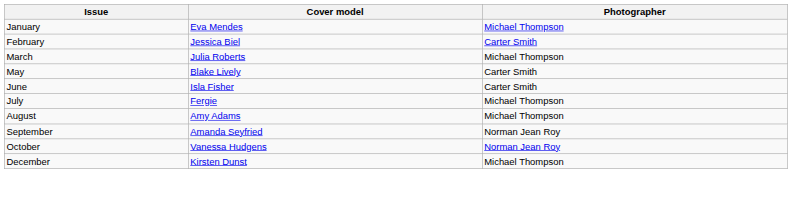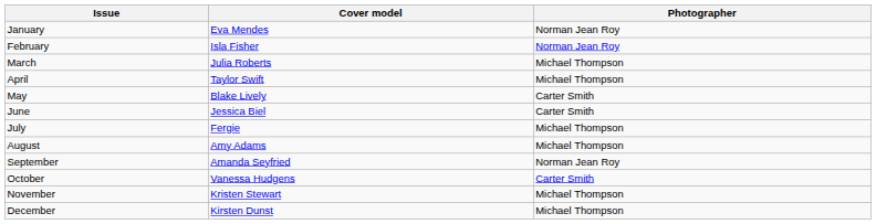 <table class="sortable wikitable"  style="font-size:95%; width:100%;">
 <tr>
 <th style="text-align:center;">Issue</th>
 <th style="text-align:center;">Cover model</th>
 <th style="text-align:center;">Photographer</th>
 </tr>
 <tr>
 <td>January</td>
 <td><a href='#'>Eva Mendes</a></td>
-<td><a href='#'>Michael Thompson</a></td>
+<td>Norman Jean Roy</td>
 </tr>
 <tr>
 <td>February</td>
-<td><a href='#'>Jessica Biel</a></td>
-<td><a href='#'>Carter Smith</a></td>
+<td><a href='#'>Isla Fisher</a></td>
+<td><a href='#'>Norman Jean Roy</a></td>
 </tr>
 <tr>
 <td>March</td>
 <td><a href='#'>Julia Roberts</a></td>
+<td>Michael Thompson</td>
+</tr>
+<tr>
+<td>April</td>
+<td><a href='#'>Taylor Swift</a></td>
 <td>Michael Thompson</td>
 </tr>
 <tr>
 <td>May</td>
 <td><a href='#'>Blake Lively</a></td>
 <td>Carter Smith</td>
 </tr>
 <tr>
 <td>June</td>
-<td><a href='#'>Isla Fisher</a></td>
+<td><a href='#'>Jessica Biel</a></td>
 <td>Carter Smith</td>
 </tr>
 <tr>
 <td>July</td>
 <td><a href='#'>Fergie</a></td>
 <td>Michael Thompson</td>
 </tr>
 <tr>
 <td>August</td>
 <td><a href='#'>Amy Adams</a></td>
 <td>Michael Thompson</td>
 </tr>
 <tr>
 <td>September</td>
 <td><a href='#'>Amanda Seyfried</a></td>
 <td>Norman Jean Roy</td>
 </tr>
 <tr>
 <td>October</td>
 <td><a href='#'>Vanessa Hudgens</a></td>
-<td><a href='#'>Norman Jean Roy</a></td>
+<td><a href='#'>Carter Smith</a></td>
+</tr>
+<tr>
+<td>November</td>
+<td><a href='#'>Kristen Stewart</a></td>
+<td>Michael Thompson</td>
 </tr>
 <tr>
 <td>December</td>
 <td><a href='#'>Kirsten Dunst</a></td>
 <td>Michael Thompson</td>
 </tr>
 </table>
